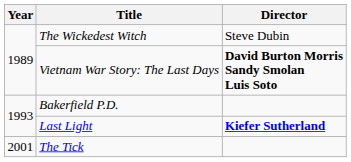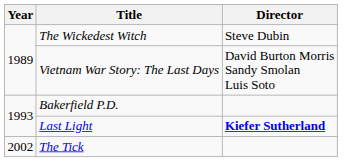 <table class="wikitable">
 <tr>
 <th>Year</th>
 <th>Title</th>
 <th>Director</th>
 </tr>
 <tr>
 <td rowspan=2>1989</td>
 <td><em>The Wickedest Witch</em></td>
 <td>Steve Dubin</td>
 </tr>
 <tr>
 <td><em>Vietnam War Story: The Last Days</em></td>
-<td><strong>David Burton Morris<br>Sandy Smolan<br>Luis Soto</strong></td>
+<td>David Burton Morris<br>Sandy Smolan<br>Luis Soto</td>
 </tr>
 <tr>
 <td rowspan=2>1993</td>
 <td><em>Bakerfield P.D.</em></td>
 <td></td>
 </tr>
 <tr>
 <td><em><a href='#'>Last Light</a></em></td>
 <td><strong><a href='#'>Kiefer Sutherland</a></strong></td>
 </tr>
 <tr>
-<td>2001</td>
+<td>2002</td>
 <td><em><a href='#'>The Tick</a></em></td>
 <td></td>
 </tr>
 </table>
